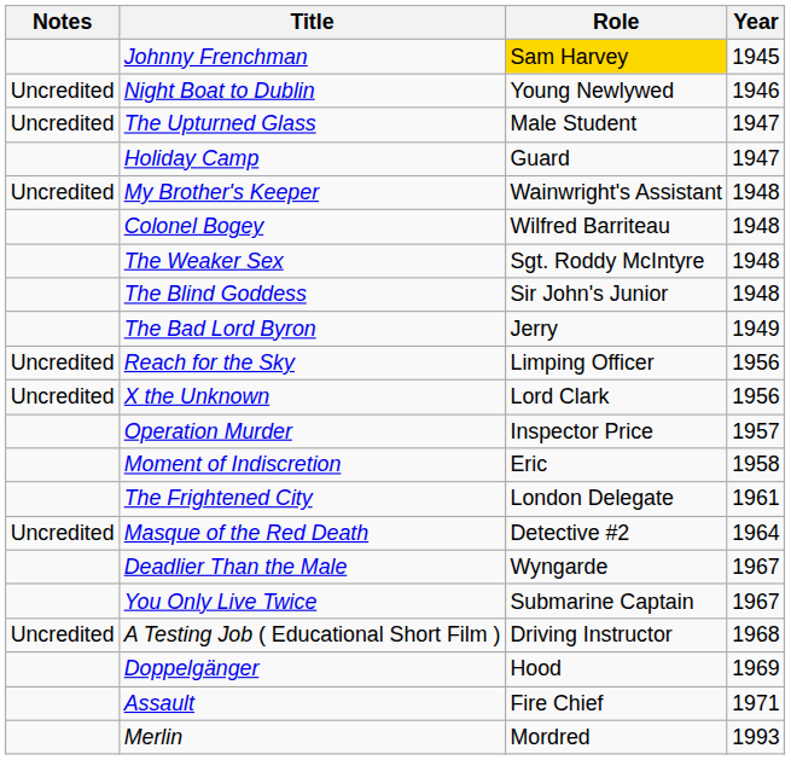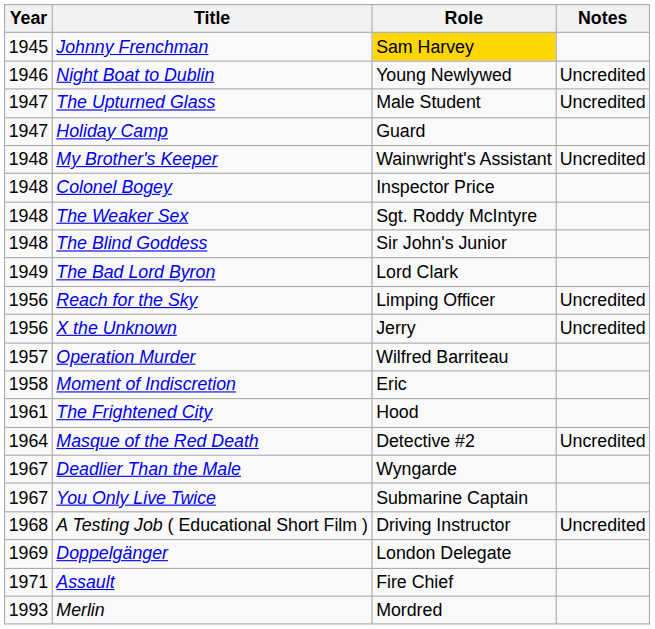 <table class="wikitable">
 <tr>
-<th>Notes</th>
+<th>Year</th>
 <th>Title</th>
 <th>Role</th>
-<th>Year</th>
+<th>Notes</th>
 </tr>
 <tr>
-<td></td>
+<td>1945</td>
 <td><em><a href='#'>Johnny Frenchman</a></em></td>
 <td style="background: gold;">Sam Harvey</td>
-<td>1945</td>
+<td></td>
 </tr>
 <tr>
-<td>Uncredited</td>
+<td>1946</td>
 <td><em><a href='#'>Night Boat to Dublin</a></em></td>
 <td>Young Newlywed</td>
-<td>1946</td>
+<td>Uncredited</td>
 </tr>
 <tr>
-<td>Uncredited</td>
+<td>1947</td>
 <td><em><a href='#'>The Upturned Glass</a></em></td>
 <td>Male Student</td>
-<td>1947</td>
+<td>Uncredited</td>
 </tr>
 <tr>
-<td></td>
+<td>1947</td>
 <td><em><a href='#'>Holiday Camp</a></em></td>
 <td>Guard</td>
-<td>1947</td>
+<td></td>
 </tr>
 <tr>
-<td>Uncredited</td>
+<td>1948</td>
 <td><em><a href='#'>My Brother's Keeper</a></em></td>
 <td>Wainwright's Assistant</td>
-<td>1948</td>
+<td>Uncredited</td>
 </tr>
 <tr>
+<td>1948</td>
+<td><em><a href='#'>Colonel Bogey</a></em></td>
+<td>Inspector Price</td>
 <td></td>
-<td><em><a href='#'>Colonel Bogey</a></em></td>
-<td>Wilfred Barriteau</td>
-<td>1948</td>
 </tr>
 <tr>
-<td></td>
+<td>1948</td>
 <td><em><a href='#'>The Weaker Sex</a></em></td>
 <td>Sgt. Roddy McIntyre</td>
-<td>1948</td>
+<td></td>
 </tr>
 <tr>
-<td></td>
+<td>1948</td>
 <td><em><a href='#'>The Blind Goddess</a></em></td>
 <td>Sir John's Junior</td>
-<td>1948</td>
+<td></td>
 </tr>
 <tr>
+<td>1949</td>
+<td><em><a href='#'>The Bad Lord Byron</a></em></td>
+<td>Lord Clark</td>
 <td></td>
-<td><em><a href='#'>The Bad Lord Byron</a></em></td>
-<td>Jerry</td>
-<td>1949</td>
 </tr>
 <tr>
-<td>Uncredited</td>
+<td>1956</td>
 <td><em><a href='#'>Reach for the Sky</a></em></td>
 <td>Limping Officer</td>
-<td>1956</td>
+<td>Uncredited</td>
 </tr>
 <tr>
+<td>1956</td>
+<td><em><a href='#'>X the Unknown</a></em></td>
+<td>Jerry</td>
 <td>Uncredited</td>
-<td><em><a href='#'>X the Unknown</a></em></td>
-<td>Lord Clark</td>
-<td>1956</td>
 </tr>
 <tr>
+<td>1957</td>
+<td><em><a href='#'>Operation Murder</a></em></td>
+<td>Wilfred Barriteau</td>
 <td></td>
-<td><em><a href='#'>Operation Murder</a></em></td>
-<td>Inspector Price</td>
-<td>1957</td>
 </tr>
 <tr>
-<td></td>
+<td>1958</td>
 <td><em><a href='#'>Moment of Indiscretion</a></em></td>
 <td>Eric</td>
-<td>1958</td>
+<td></td>
 </tr>
 <tr>
+<td>1961</td>
+<td><em><a href='#'>The Frightened City</a></em></td>
+<td>Hood</td>
 <td></td>
-<td><em><a href='#'>The Frightened City</a></em></td>
-<td>London Delegate</td>
-<td>1961</td>
 </tr>
 <tr>
-<td>Uncredited</td>
+<td>1964</td>
 <td><em><a href='#'>Masque of the Red Death</a></em></td>
 <td>Detective #2</td>
-<td>1964</td>
+<td>Uncredited</td>
 </tr>
 <tr>
-<td></td>
+<td>1967</td>
 <td><em><a href='#'>Deadlier Than the Male</a></em></td>
 <td>Wyngarde</td>
-<td>1967</td>
+<td></td>
 </tr>
 <tr>
-<td></td>
+<td>1967</td>
 <td><em><a href='#'>You Only Live Twice</a></em></td>
 <td>Submarine Captain</td>
-<td>1967</td>
+<td></td>
 </tr>
 <tr>
-<td>Uncredited</td>
+<td>1968</td>
 <td><em>A Testing Job</em> ( Educational Short Film )</td>
 <td>Driving Instructor</td>
-<td>1968</td>
+<td>Uncredited</td>
 </tr>
 <tr>
+<td>1969</td>
+<td><em><a href='#'>Doppelgänger</a></em></td>
+<td>London Delegate</td>
 <td></td>
-<td><em><a href='#'>Doppelgänger</a></em></td>
-<td>Hood</td>
-<td>1969</td>
 </tr>
 <tr>
-<td></td>
+<td>1971</td>
 <td><em><a href='#'>Assault</a></em></td>
 <td>Fire Chief</td>
-<td>1971</td>
+<td></td>
 </tr>
 <tr>
-<td></td>
+<td>1993</td>
 <td><em>Merlin</em></td>
 <td>Mordred</td>
-<td>1993</td>
+<td></td>
 </tr>
 </table>
